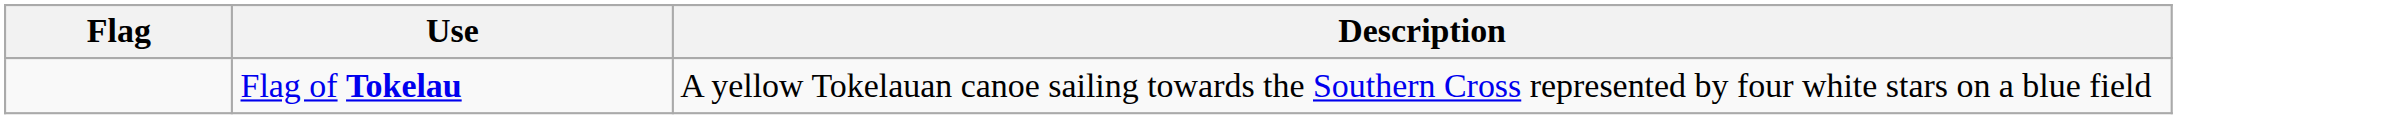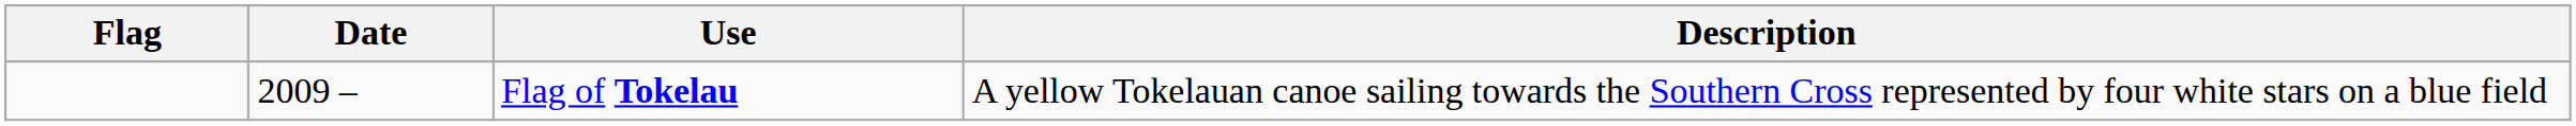 <table class="wikitable" style="background:#FFFFF">
 <tr>
 <th style="width:100px">Flag</th>
+<th style="width:100px">Date</th>
 <th style="width:200px">Use</th>
 <th style="width:700px">Description</th>
 </tr>
 <tr>
 <td></td>
+<td>2009 –</td>
 <td><a href='#'>Flag of</a> <strong><a href='#'>Tokelau</a></strong></td>
 <td>A yellow Tokelauan canoe sailing towards the <a href='#'>Southern Cross</a> represented by four white stars on a blue field</td>
 </tr>
 </table>
